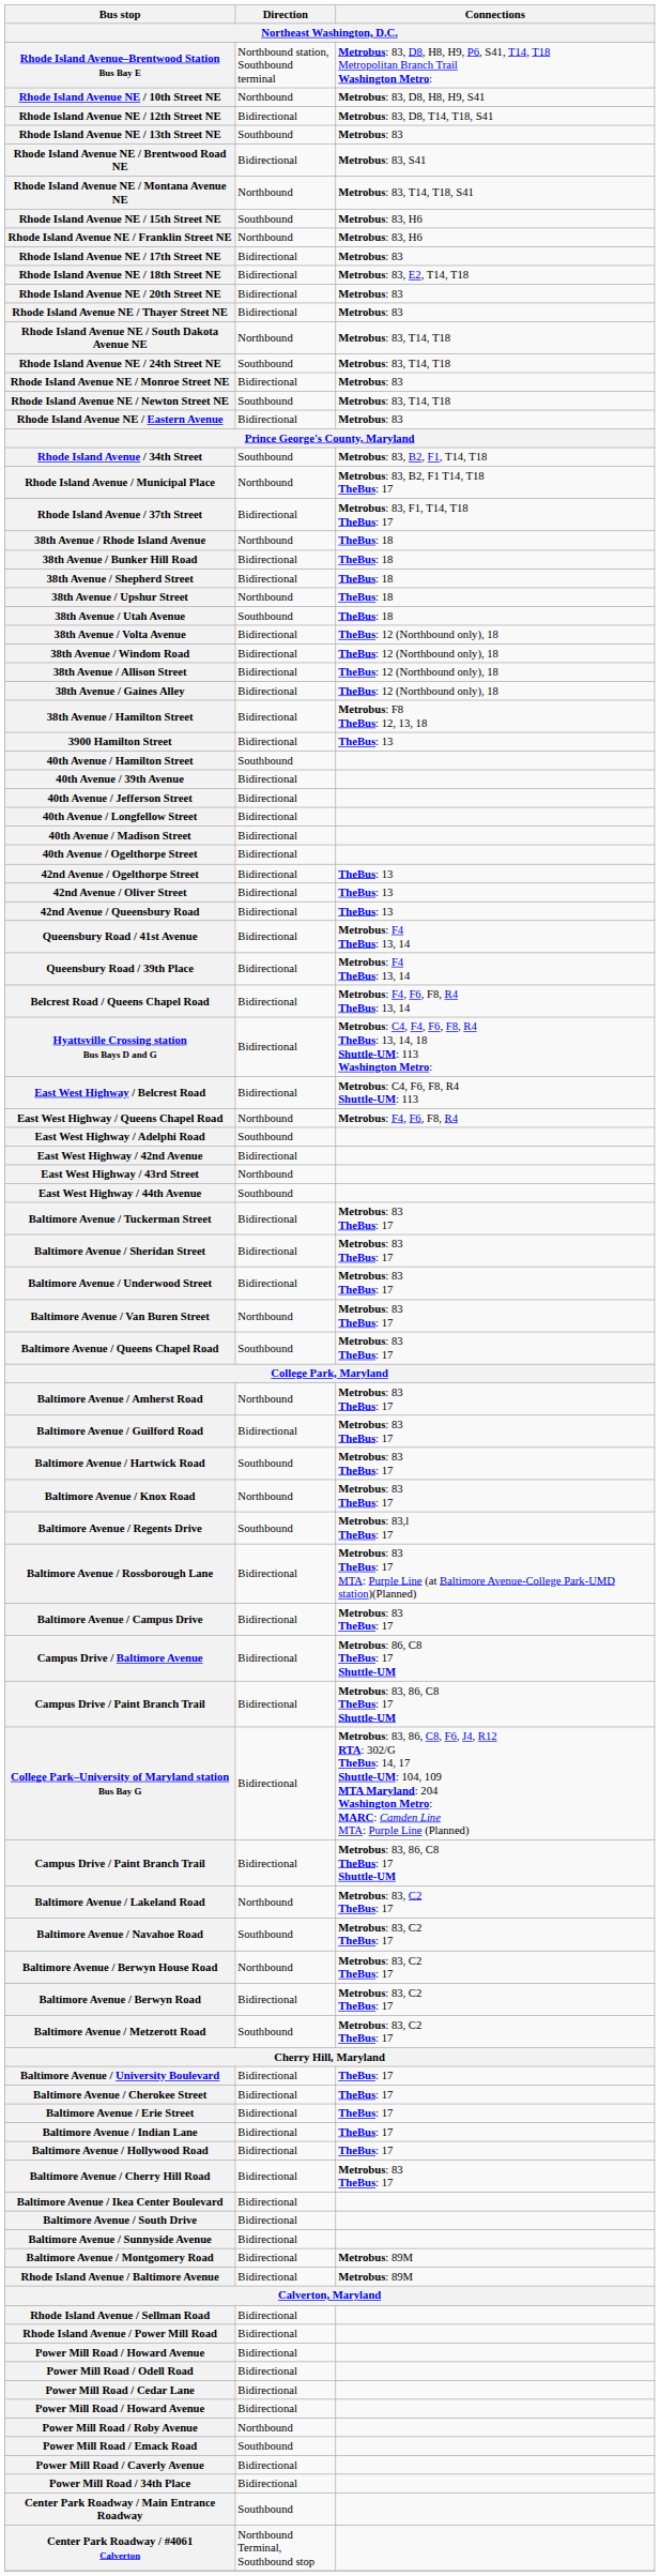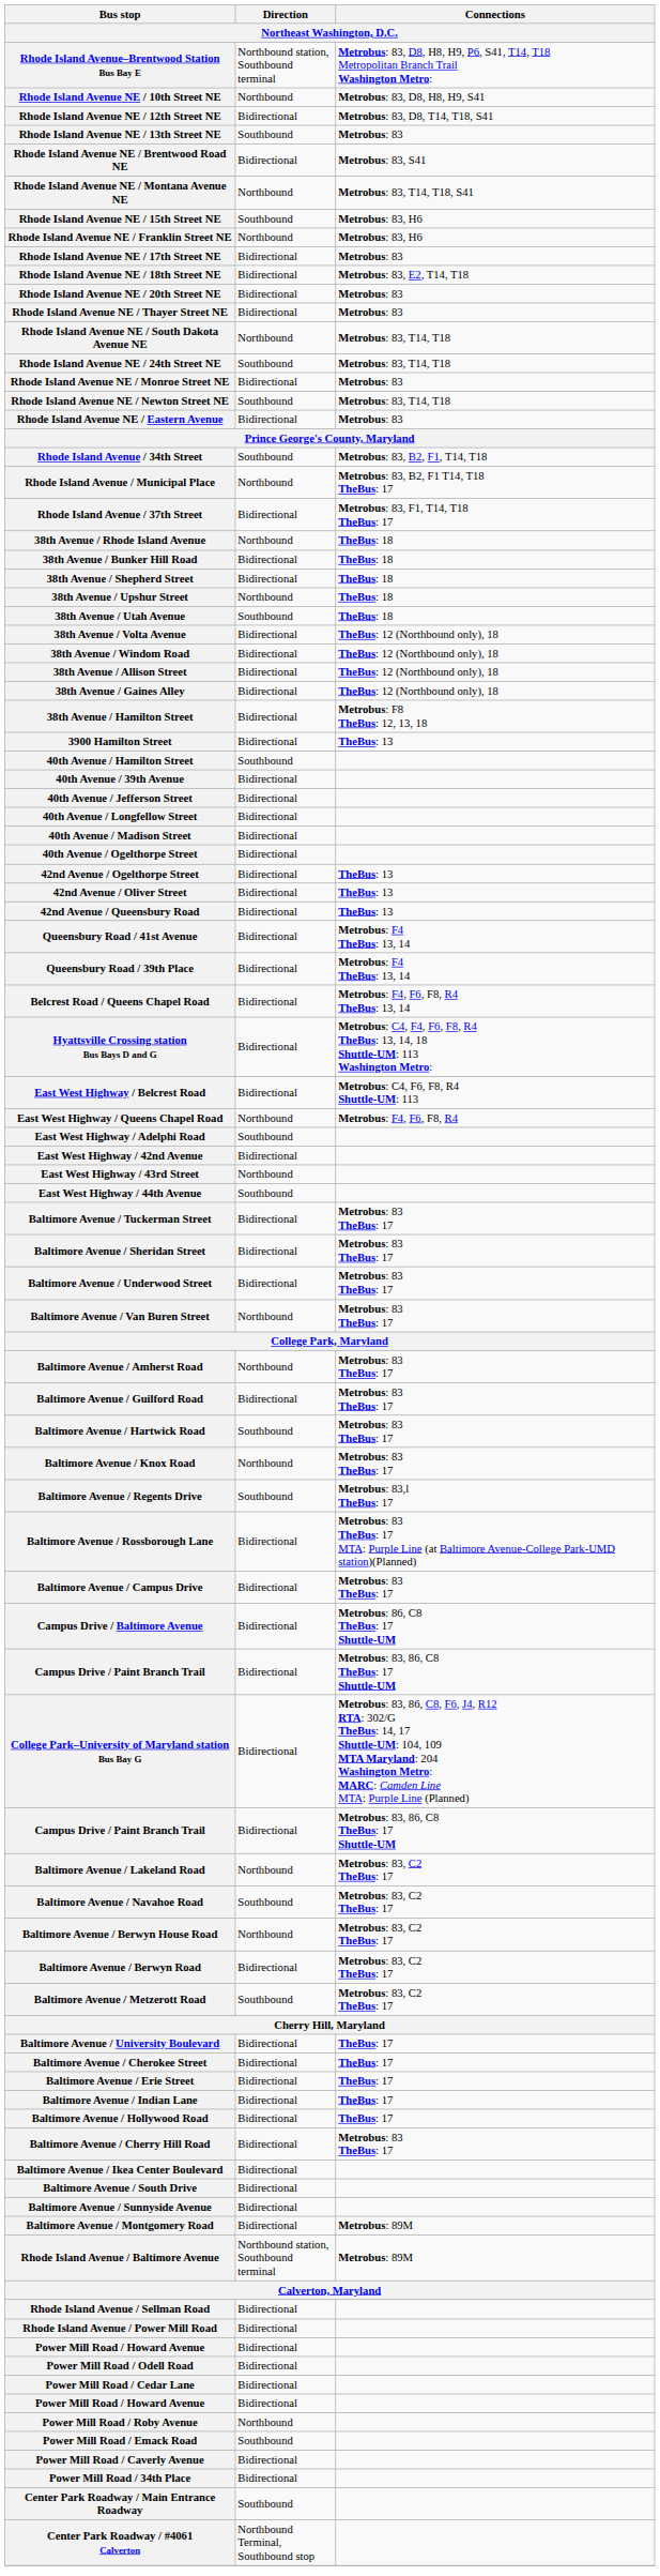 <table class="wikitable collapsible collapsed" style="font-size: 95%;">
 <tr>
 <th>Bus stop</th>
 <th>Direction</th>
 <th>Connections</th>
 </tr>
 <tr>
 <th colspan="3"><a href='#'>Northeast Washington, D.C.</a></th>
 </tr>
 <tr>
 <th><a href='#'>Rhode Island Avenue–Brentwood Station</a><br><small>Bus Bay E</small></th>
 <td>Northbound station,<br>Southbound terminal</td>
 <td> <strong><a href='#'>Metrobus</a></strong>: 83, <a href='#'>D8</a>, H8, H9, <a href='#'>P6</a>, S41, <a href='#'>T14</a>, <a href='#'>T18</a><br> <a href='#'>Metropolitan Branch Trail</a><br> <strong><a href='#'>Washington Metro</a></strong>: </td>
 </tr>
 <tr>
 <th><a href='#'>Rhode Island Avenue NE</a> / 10th Street NE</th>
 <td>Northbound</td>
 <td> <strong>Metrobus</strong>: 83, D8, H8, H9, S41</td>
 </tr>
 <tr>
 <th>Rhode Island Avenue NE / 12th Street NE</th>
 <td>Bidirectional</td>
 <td> <strong>Metrobus</strong>: 83, D8, T14, T18, S41</td>
 </tr>
 <tr>
 <th>Rhode Island Avenue NE / 13th Street NE</th>
 <td>Southbound</td>
 <td> <strong>Metrobus</strong>: 83</td>
 </tr>
 <tr>
 <th>Rhode Island Avenue NE / Brentwood Road NE</th>
 <td>Bidirectional</td>
 <td> <strong>Metrobus</strong>: 83, S41</td>
 </tr>
 <tr>
 <th>Rhode Island Avenue NE / Montana Avenue NE</th>
 <td>Northbound</td>
 <td> <strong>Metrobus</strong>: 83, T14, T18, S41</td>
 </tr>
 <tr>
 <th>Rhode Island Avenue NE / 15th Street NE</th>
 <td>Southbound</td>
 <td> <strong>Metrobus</strong>: 83, H6</td>
 </tr>
 <tr>
 <th>Rhode Island Avenue NE / Franklin Street NE</th>
 <td>Northbound</td>
 <td> <strong>Metrobus</strong>: 83, H6</td>
 </tr>
 <tr>
 <th>Rhode Island Avenue NE / 17th Street NE</th>
 <td>Bidirectional</td>
 <td> <strong>Metrobus</strong>: 83</td>
 </tr>
 <tr>
 <th>Rhode Island Avenue NE / 18th Street NE</th>
 <td>Bidirectional</td>
 <td> <strong>Metrobus</strong>: 83, <a href='#'>E2</a>, T14, T18</td>
 </tr>
 <tr>
 <th>Rhode Island Avenue NE / 20th Street NE</th>
 <td>Bidirectional</td>
 <td> <strong>Metrobus</strong>: 83</td>
 </tr>
 <tr>
 <th>Rhode Island Avenue NE / Thayer Street NE</th>
 <td>Bidirectional</td>
 <td> <strong>Metrobus</strong>: 83</td>
 </tr>
 <tr>
 <th>Rhode Island Avenue NE / South Dakota Avenue NE</th>
 <td>Northbound</td>
 <td> <strong>Metrobus</strong>: 83, T14, T18</td>
 </tr>
 <tr>
 <th>Rhode Island Avenue NE / 24th Street NE</th>
 <td>Southbound</td>
 <td> <strong>Metrobus</strong>: 83, T14, T18</td>
 </tr>
 <tr>
 <th>Rhode Island Avenue NE / Monroe Street NE</th>
 <td>Bidirectional</td>
 <td> <strong>Metrobus</strong>: 83</td>
 </tr>
 <tr>
 <th>Rhode Island Avenue NE / Newton Street NE</th>
 <td>Southbound</td>
 <td> <strong>Metrobus</strong>: 83, T14, T18</td>
 </tr>
 <tr>
 <th>Rhode Island Avenue NE / <a href='#'>Eastern Avenue</a></th>
 <td>Bidirectional</td>
 <td> <strong>Metrobus</strong>: 83</td>
 </tr>
 <tr>
 <th colspan="3"><a href='#'>Prince George's County, Maryland</a></th>
 </tr>
 <tr>
 <th><a href='#'>Rhode Island Avenue</a> / 34th Street</th>
 <td>Southbound</td>
 <td> <strong>Metrobus</strong>: 83, <a href='#'>B2</a>, <a href='#'>F1</a>, T14, T18</td>
 </tr>
 <tr>
 <th>Rhode Island Avenue / Municipal Place</th>
 <td>Northbound</td>
 <td> <strong>Metrobus</strong>: 83, B2, F1 T14, T18<br> <strong><a href='#'>TheBus</a></strong>: 17</td>
 </tr>
 <tr>
 <th>Rhode Island Avenue / 37th Street</th>
 <td>Bidirectional</td>
 <td> <strong>Metrobus</strong>: 83, F1, T14, T18<br> <strong><a href='#'>TheBus</a></strong>: 17</td>
 </tr>
 <tr>
 <th>38th Avenue / Rhode Island Avenue</th>
 <td>Northbound</td>
 <td> <strong><a href='#'>TheBus</a></strong>: 18</td>
 </tr>
 <tr>
 <th>38th Avenue / Bunker Hill Road</th>
 <td>Bidirectional</td>
 <td> <strong><a href='#'>TheBus</a></strong>: 18</td>
 </tr>
 <tr>
 <th>38th Avenue / Shepherd Street</th>
 <td>Bidirectional</td>
 <td> <strong><a href='#'>TheBus</a></strong>: 18</td>
 </tr>
 <tr>
 <th>38th Avenue / Upshur Street</th>
 <td>Northbound</td>
 <td> <strong><a href='#'>TheBus</a></strong>: 18</td>
 </tr>
 <tr>
 <th>38th Avenue / Utah Avenue</th>
 <td>Southbound</td>
 <td> <strong><a href='#'>TheBus</a></strong>: 18</td>
 </tr>
 <tr>
 <th>38th Avenue / Volta Avenue</th>
 <td>Bidirectional</td>
 <td> <strong><a href='#'>TheBus</a></strong>: 12 (Northbound only), 18</td>
 </tr>
 <tr>
 <th>38th Avenue / Windom Road</th>
 <td>Bidirectional</td>
 <td> <strong><a href='#'>TheBus</a></strong>: 12 (Northbound only), 18</td>
 </tr>
 <tr>
 <th>38th Avenue / Allison Street</th>
 <td>Bidirectional</td>
 <td> <strong><a href='#'>TheBus</a></strong>: 12 (Northbound only), 18</td>
 </tr>
 <tr>
 <th>38th Avenue / Gaines Alley</th>
 <td>Bidirectional</td>
 <td> <strong><a href='#'>TheBus</a></strong>: 12 (Northbound only), 18</td>
 </tr>
 <tr>
 <th>38th Avenue / Hamilton Street</th>
 <td>Bidirectional</td>
 <td> <strong>Metrobus</strong>: F8<br> <strong><a href='#'>TheBus</a></strong>: 12, 13, 18</td>
 </tr>
 <tr>
 <th>3900 Hamilton Street</th>
 <td>Bidirectional</td>
 <td> <strong><a href='#'>TheBus</a></strong>: 13</td>
 </tr>
 <tr>
 <th>40th Avenue / Hamilton Street</th>
 <td>Southbound</td>
 <td></td>
 </tr>
 <tr>
 <th>40th Avenue / 39th Avenue</th>
 <td>Bidirectional</td>
 <td></td>
 </tr>
 <tr>
 <th>40th Avenue / Jefferson Street</th>
 <td>Bidirectional</td>
 <td></td>
 </tr>
 <tr>
 <th>40th Avenue / Longfellow Street</th>
 <td>Bidirectional</td>
 <td></td>
 </tr>
 <tr>
 <th>40th Avenue / Madison Street</th>
 <td>Bidirectional</td>
 <td></td>
 </tr>
 <tr>
 <th>40th Avenue / Ogelthorpe Street</th>
 <td>Bidirectional</td>
 <td></td>
 </tr>
 <tr>
 <th>42nd Avenue / Ogelthorpe Street</th>
 <td>Bidirectional</td>
 <td> <strong><a href='#'>TheBus</a></strong>: 13</td>
 </tr>
 <tr>
 <th>42nd Avenue / Oliver Street</th>
 <td>Bidirectional</td>
 <td> <strong><a href='#'>TheBus</a></strong>: 13</td>
 </tr>
 <tr>
 <th>42nd Avenue / Queensbury Road</th>
 <td>Bidirectional</td>
 <td> <strong><a href='#'>TheBus</a></strong>: 13</td>
 </tr>
 <tr>
 <th>Queensbury Road / 41st Avenue</th>
 <td>Bidirectional</td>
 <td> <strong>Metrobus</strong>: <a href='#'>F4</a><br> <strong><a href='#'>TheBus</a></strong>: 13, 14</td>
 </tr>
 <tr>
 <th>Queensbury Road / 39th Place</th>
 <td>Bidirectional</td>
 <td> <strong>Metrobus</strong>: <a href='#'>F4</a><br> <strong><a href='#'>TheBus</a></strong>: 13, 14</td>
 </tr>
 <tr>
 <th>Belcrest Road / Queens Chapel Road</th>
 <td>Bidirectional</td>
 <td> <strong>Metrobus</strong>: <a href='#'>F4</a>, <a href='#'>F6</a>, F8, <a href='#'>R4</a><br> <strong><a href='#'>TheBus</a></strong>: 13, 14</td>
 </tr>
 <tr>
 <th><a href='#'>Hyattsville Crossing station</a><br><small>Bus Bays D and G</small></th>
 <td>Bidirectional</td>
 <td> <strong>Metrobus</strong>: <a href='#'>C4</a>, <a href='#'>F4</a>, <a href='#'>F6</a>, <a href='#'>F8</a>, <a href='#'>R4</a><br> <strong><a href='#'>TheBus</a></strong>: 13, 14, 18<br> <strong><a href='#'>Shuttle-UM</a></strong>: 113<br> <strong><a href='#'>Washington Metro</a></strong>: </td>
 </tr>
 <tr>
 <th><a href='#'>East West Highway</a> / Belcrest Road</th>
 <td>Bidirectional</td>
 <td> <strong>Metrobus</strong>: C4, F6, F8, R4<br> <strong><a href='#'>Shuttle-UM</a></strong>: 113</td>
 </tr>
 <tr>
 <th>East West Highway / Queens Chapel Road</th>
 <td>Northbound</td>
 <td> <strong>Metrobus</strong>: <a href='#'>F4</a>, <a href='#'>F6</a>, F8, <a href='#'>R4</a></td>
 </tr>
 <tr>
 <th>East West Highway / Adelphi Road</th>
 <td>Southbound</td>
 <td></td>
 </tr>
 <tr>
 <th>East West Highway / 42nd Avenue</th>
 <td>Bidirectional</td>
 <td></td>
 </tr>
 <tr>
 <th>East West Highway / 43rd Street</th>
 <td>Northbound</td>
 <td></td>
 </tr>
 <tr>
 <th>East West Highway / 44th Avenue</th>
 <td>Southbound</td>
 <td></td>
 </tr>
 <tr>
 <th>Baltimore Avenue / Tuckerman Street</th>
 <td>Bidirectional</td>
 <td> <strong>Metrobus</strong>: 83<br> <strong><a href='#'>TheBus</a></strong>: 17</td>
 </tr>
 <tr>
 <th>Baltimore Avenue / Sheridan Street</th>
 <td>Bidirectional</td>
 <td> <strong>Metrobus</strong>: 83<br> <strong><a href='#'>TheBus</a></strong>: 17</td>
 </tr>
 <tr>
 <th>Baltimore Avenue / Underwood Street</th>
 <td>Bidirectional</td>
 <td> <strong>Metrobus</strong>: 83<br> <strong><a href='#'>TheBus</a></strong>: 17</td>
 </tr>
 <tr>
 <th>Baltimore Avenue / Van Buren Street</th>
 <td>Northbound</td>
 <td> <strong>Metrobus</strong>: 83<br> <strong><a href='#'>TheBus</a></strong>: 17</td>
 </tr>
 <tr>
-<th>Baltimore Avenue / Queens Chapel Road</th>
-<td>Southbound</td>
-<td> <strong>Metrobus</strong>: 83<br> <strong><a href='#'>TheBus</a></strong>: 17</td>
-</tr>
-<tr>
 <th colspan="3"><a href='#'>College Park, Maryland</a></th>
 </tr>
 <tr>
 <th>Baltimore Avenue / Amherst Road</th>
 <td>Northbound</td>
 <td> <strong>Metrobus</strong>: 83<br> <strong><a href='#'>TheBus</a></strong>: 17</td>
 </tr>
 <tr>
 <th>Baltimore Avenue / Guilford Road</th>
 <td>Bidirectional</td>
 <td> <strong>Metrobus</strong>: 83<br> <strong><a href='#'>TheBus</a></strong>: 17</td>
 </tr>
 <tr>
 <th>Baltimore Avenue / Hartwick Road</th>
 <td>Southbound</td>
 <td> <strong>Metrobus</strong>: 83<br> <strong><a href='#'>TheBus</a></strong>: 17</td>
 </tr>
 <tr>
 <th>Baltimore Avenue / Knox Road</th>
 <td>Northbound</td>
 <td> <strong>Metrobus</strong>: 83<br> <strong><a href='#'>TheBus</a></strong>: 17</td>
 </tr>
 <tr>
 <th>Baltimore Avenue / Regents Drive</th>
 <td>Southbound</td>
 <td> <strong>Metrobus</strong>: 83,l<br> <strong><a href='#'>TheBus</a></strong>: 17</td>
 </tr>
 <tr>
 <th>Baltimore Avenue / Rossborough Lane</th>
 <td>Bidirectional</td>
 <td> <strong>Metrobus</strong>: 83<br> <strong><a href='#'>TheBus</a></strong>: 17<br> <a href='#'>MTA</a>: <a href='#'>Purple Line</a> (at <a href='#'>Baltimore Avenue-College Park-UMD station</a>)(Planned)</td>
 </tr>
 <tr>
 <th>Baltimore Avenue / Campus Drive</th>
 <td>Bidirectional</td>
 <td> <strong>Metrobus</strong>: 83<br> <strong><a href='#'>TheBus</a></strong>: 17</td>
 </tr>
 <tr>
 <th>Campus Drive / <a href='#'>Baltimore Avenue</a></th>
 <td>Bidirectional</td>
 <td> <strong>Metrobus</strong>: 86, C8<br> <strong><a href='#'>TheBus</a></strong>: 17<br> <strong><a href='#'>Shuttle-UM</a></strong></td>
 </tr>
 <tr>
 <th>Campus Drive / Paint Branch Trail</th>
 <td>Bidirectional</td>
 <td> <strong>Metrobus</strong>: 83, 86, C8<br> <strong><a href='#'>TheBus</a></strong>: 17<br> <strong><a href='#'>Shuttle-UM</a></strong></td>
 </tr>
 <tr>
 <th><a href='#'>College Park–University of Maryland station</a><br><small>Bus Bay G</small></th>
 <td>Bidirectional</td>
 <td> <strong>Metrobus</strong>: 83, 86, <a href='#'>C8</a>, <a href='#'>F6</a>, <a href='#'>J4</a>, <a href='#'>R12</a><br> <strong><a href='#'>RTA</a></strong>: 302/G<br> <strong><a href='#'>TheBus</a></strong>: 14, 17<br> <strong><a href='#'>Shuttle-UM</a></strong>: 104, 109<br> <strong><a href='#'>MTA Maryland</a></strong>: 204<br> <strong><a href='#'>Washington Metro</a></strong>: <br> <strong><a href='#'>MARC</a></strong>: <em><a href='#'>Camden Line</a></em><br> <a href='#'>MTA</a>: <a href='#'>Purple Line</a> (Planned)</td>
 </tr>
 <tr>
 <th>Campus Drive / Paint Branch Trail</th>
 <td>Bidirectional</td>
 <td> <strong>Metrobus</strong>: 83, 86, C8<br> <strong><a href='#'>TheBus</a></strong>: 17<br> <strong><a href='#'>Shuttle-UM</a></strong></td>
 </tr>
 <tr>
 <th>Baltimore Avenue / Lakeland Road</th>
 <td>Northbound</td>
 <td> <strong>Metrobus</strong>: 83, <a href='#'>C2</a><br> <strong><a href='#'>TheBus</a></strong>: 17</td>
 </tr>
 <tr>
 <th>Baltimore Avenue / Navahoe Road</th>
 <td>Southbound</td>
 <td> <strong>Metrobus</strong>: 83, C2<br> <strong><a href='#'>TheBus</a></strong>: 17</td>
 </tr>
 <tr>
 <th>Baltimore Avenue / Berwyn House Road</th>
 <td>Northbound</td>
 <td> <strong>Metrobus</strong>: 83, C2<br> <strong><a href='#'>TheBus</a></strong>: 17</td>
 </tr>
 <tr>
 <th>Baltimore Avenue / Berwyn Road</th>
 <td>Bidirectional</td>
 <td> <strong>Metrobus</strong>: 83, C2<br> <strong><a href='#'>TheBus</a></strong>: 17</td>
 </tr>
 <tr>
 <th>Baltimore Avenue / Metzerott Road</th>
 <td>Southbound</td>
 <td> <strong>Metrobus</strong>: 83, C2<br> <strong><a href='#'>TheBus</a></strong>: 17</td>
 </tr>
 <tr>
 <th colspan="3">Cherry Hill, Maryland</th>
 </tr>
 <tr>
 <th>Baltimore Avenue / <a href='#'>University Boulevard</a></th>
 <td>Bidirectional</td>
 <td> <strong><a href='#'>TheBus</a></strong>: 17</td>
 </tr>
 <tr>
 <th>Baltimore Avenue / Cherokee Street</th>
 <td>Bidirectional</td>
 <td> <strong><a href='#'>TheBus</a></strong>: 17</td>
 </tr>
 <tr>
 <th>Baltimore Avenue / Erie Street</th>
 <td>Bidirectional</td>
 <td> <strong><a href='#'>TheBus</a></strong>: 17</td>
 </tr>
 <tr>
 <th>Baltimore Avenue / Indian Lane</th>
 <td>Bidirectional</td>
 <td> <strong><a href='#'>TheBus</a></strong>: 17</td>
 </tr>
 <tr>
 <th>Baltimore Avenue / Hollywood Road</th>
 <td>Bidirectional</td>
 <td> <strong><a href='#'>TheBus</a></strong>: 17</td>
 </tr>
 <tr>
 <th>Baltimore Avenue / Cherry Hill Road</th>
 <td>Bidirectional</td>
 <td> <strong>Metrobus</strong>: 83<br> <strong><a href='#'>TheBus</a></strong>: 17</td>
 </tr>
 <tr>
 <th>Baltimore Avenue / Ikea Center Boulevard</th>
 <td>Bidirectional</td>
 <td></td>
 </tr>
 <tr>
 <th>Baltimore Avenue / South Drive</th>
 <td>Bidirectional</td>
 <td></td>
 </tr>
 <tr>
 <th>Baltimore Avenue / Sunnyside Avenue</th>
 <td>Bidirectional</td>
 <td></td>
 </tr>
 <tr>
 <th>Baltimore Avenue / Montgomery Road</th>
 <td>Bidirectional</td>
 <td> <strong>Metrobus</strong>: 89M</td>
 </tr>
 <tr>
 <th>Rhode Island Avenue / Baltimore Avenue</th>
-<td>Bidirectional</td>
+<td>Northbound station,<br>Southbound terminal</td>
 <td> <strong>Metrobus</strong>: 89M</td>
 </tr>
 <tr>
 <th colspan="3"><a href='#'>Calverton, Maryland</a></th>
 </tr>
 <tr>
 <th>Rhode Island Avenue / Sellman Road</th>
 <td>Bidirectional</td>
 <td></td>
 </tr>
 <tr>
 <th>Rhode Island Avenue / Power Mill Road</th>
 <td>Bidirectional</td>
 <td></td>
 </tr>
 <tr>
 <th>Power Mill Road / Howard Avenue</th>
 <td>Bidirectional</td>
 <td></td>
 </tr>
 <tr>
 <th>Power Mill Road / Odell Road</th>
 <td>Bidirectional</td>
 <td></td>
 </tr>
 <tr>
 <th>Power Mill Road / Cedar Lane</th>
 <td>Bidirectional</td>
 <td></td>
 </tr>
 <tr>
 <th>Power Mill Road / Howard Avenue</th>
 <td>Bidirectional</td>
 <td></td>
 </tr>
 <tr>
 <th>Power Mill Road / Roby Avenue</th>
 <td>Northbound</td>
 <td></td>
 </tr>
 <tr>
 <th>Power Mill Road / Emack Road</th>
 <td>Southbound</td>
 <td></td>
 </tr>
 <tr>
 <th>Power Mill Road / Caverly Avenue</th>
 <td>Bidirectional</td>
 <td></td>
 </tr>
 <tr>
 <th>Power Mill Road / 34th Place</th>
 <td>Bidirectional</td>
 <td></td>
 </tr>
 <tr>
 <th>Center Park Roadway / Main Entrance Roadway</th>
 <td>Southbound</td>
 <td></td>
 </tr>
 <tr>
 <th>Center Park Roadway / #4061<br><small><a href='#'>Calverton</a></small></th>
 <td>Northbound Terminal,<br>Southbound stop</td>
 <td></td>
 </tr>
 <tr>
 </tr>
 </table>
